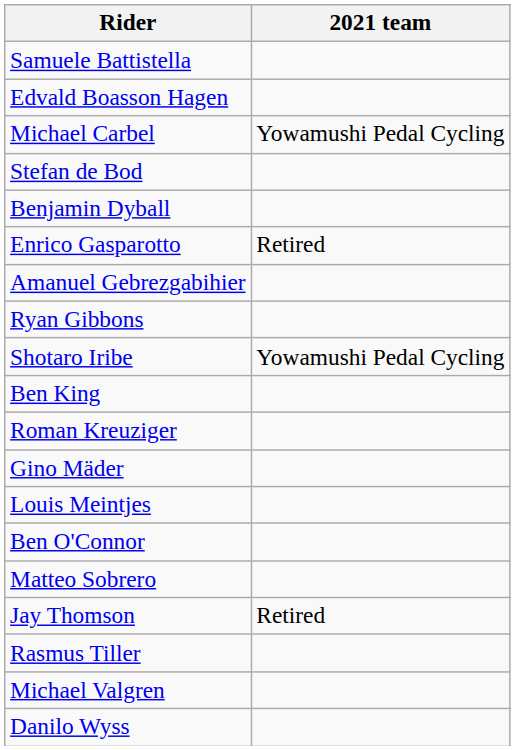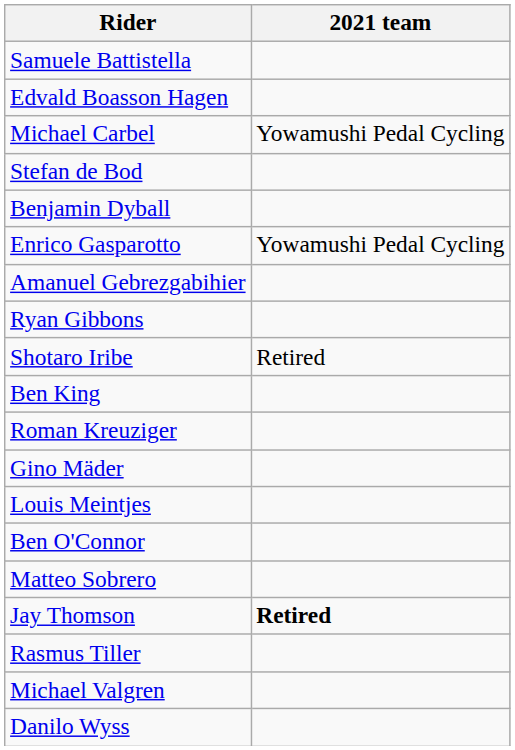 <table class="wikitable">
 <tr>
 <th>Rider</th>
 <th>2021 team</th>
 </tr>
 <tr>
 <td><a href='#'>Samuele Battistella</a></td>
 <td></td>
 </tr>
 <tr>
 <td><a href='#'>Edvald Boasson Hagen</a></td>
 <td></td>
 </tr>
 <tr>
 <td><a href='#'>Michael Carbel</a></td>
 <td>Yowamushi Pedal Cycling</td>
 </tr>
 <tr>
 <td><a href='#'>Stefan de Bod</a></td>
 <td></td>
 </tr>
 <tr>
 <td><a href='#'>Benjamin Dyball</a></td>
 <td></td>
 </tr>
 <tr>
 <td><a href='#'>Enrico Gasparotto</a></td>
-<td>Retired</td>
+<td>Yowamushi Pedal Cycling</td>
 </tr>
 <tr>
 <td><a href='#'>Amanuel Gebrezgabihier</a></td>
 <td></td>
 </tr>
 <tr>
 <td><a href='#'>Ryan Gibbons</a></td>
 <td></td>
 </tr>
 <tr>
 <td><a href='#'>Shotaro Iribe</a></td>
-<td>Yowamushi Pedal Cycling</td>
+<td>Retired</td>
 </tr>
 <tr>
 <td><a href='#'>Ben King</a></td>
 <td></td>
 </tr>
 <tr>
 <td><a href='#'>Roman Kreuziger</a></td>
 <td></td>
 </tr>
 <tr>
 <td><a href='#'>Gino Mäder</a></td>
 <td></td>
 </tr>
 <tr>
 <td><a href='#'>Louis Meintjes</a></td>
 <td></td>
 </tr>
 <tr>
 <td><a href='#'>Ben O'Connor</a></td>
 <td></td>
 </tr>
 <tr>
 <td><a href='#'>Matteo Sobrero</a></td>
 <td></td>
 </tr>
 <tr>
 <td><a href='#'>Jay Thomson</a></td>
-<td>Retired</td>
+<td><strong>Retired</strong></td>
 </tr>
 <tr>
 <td><a href='#'>Rasmus Tiller</a></td>
 <td></td>
 </tr>
 <tr>
 <td><a href='#'>Michael Valgren</a></td>
 <td></td>
 </tr>
 <tr>
 <td><a href='#'>Danilo Wyss</a></td>
 <td></td>
 </tr>
 </table>
